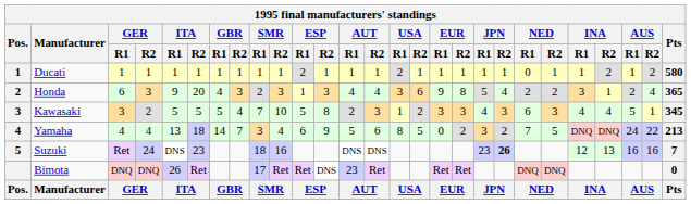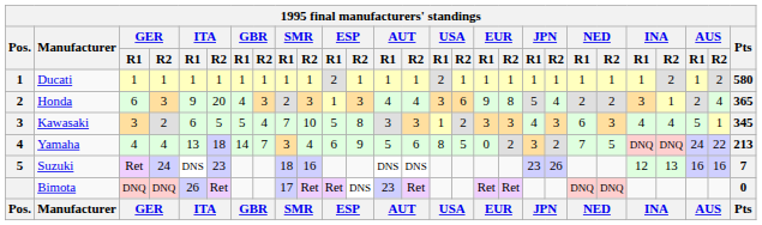 <table class="wikitable" style="font-size: 85%; text-align: center">
 <tr>
 <th colspan=33>1995 final manufacturers' standings</th>
 </tr>
 <tr valign="top">
 <th valign="middle" rowspan=2>Pos.</th>
 <th valign="middle" rowspan=2>Manufacturer</th>
 <th colspan=2><a href='#'>GER</a><br></th>
 <th colspan=2><a href='#'>ITA</a><br></th>
 <th colspan=2><a href='#'>GBR</a><br></th>
 <th colspan=2><a href='#'>SMR</a><br></th>
 <th colspan=2><a href='#'>ESP</a><br></th>
 <th colspan=2><a href='#'>AUT</a><br></th>
 <th colspan=2><a href='#'>USA</a><br></th>
 <th colspan=2><a href='#'>EUR</a><br></th>
 <th colspan=2><a href='#'>JPN</a><br></th>
 <th colspan=2><a href='#'>NED</a><br></th>
 <th colspan=2><a href='#'>INA</a><br></th>
 <th colspan=2><a href='#'>AUS</a><br></th>
 <th valign="middle" rowspan=2>Pts</th>
 </tr>
 <tr>
 <th>R1</th>
 <th>R2</th>
 <th>R1</th>
 <th>R2</th>
 <th>R1</th>
 <th>R2</th>
 <th>R1</th>
 <th>R2</th>
 <th>R1</th>
 <th>R2</th>
 <th>R1</th>
 <th>R2</th>
 <th>R1</th>
 <th>R2</th>
 <th>R1</th>
 <th>R2</th>
 <th>R1</th>
 <th>R2</th>
 <th>R1</th>
 <th>R2</th>
 <th>R1</th>
 <th>R2</th>
 <th>R1</th>
 <th>R2</th>
 </tr>
 <tr>
 <th>1</th>
 <td align=left> <a href='#'>Ducati</a></td>
 <td style="background:#ffffbf;">1</td>
 <td style="background:#ffffbf;">1</td>
 <td style="background:#ffffbf;">1</td>
 <td style="background:#ffffbf;">1</td>
 <td style="background:#ffffbf;">1</td>
 <td style="background:#ffffbf;">1</td>
 <td style="background:#ffffbf;">1</td>
 <td style="background:#ffffbf;">1</td>
 <td style="background:#dfdfdf;">2</td>
 <td style="background:#ffffbf;">1</td>
 <td style="background:#ffffbf;">1</td>
 <td style="background:#ffffbf;">1</td>
 <td style="background:#dfdfdf;">2</td>
 <td style="background:#ffffbf;">1</td>
 <td style="background:#ffffbf;">1</td>
 <td style="background:#ffffbf;">1</td>
 <td style="background:#ffffbf;">1</td>
 <td style="background:#ffffbf;">1</td>
-<td style="background:#ffffbf;">0</td>
+<td style="background:#ffffbf;">1</td>
 <td style="background:#ffffbf;">1</td>
 <td style="background:#ffffbf;">1</td>
 <td style="background:#dfdfdf;">2</td>
 <td style="background:#ffffbf;">1</td>
 <td style="background:#dfdfdf;">2</td>
 <th>580</th>
 </tr>
 <tr>
 <th>2</th>
 <td align=left> <a href='#'>Honda</a></td>
 <td style="background:#dfffdf;">6</td>
 <td style="background:#ffdf9f;">3</td>
 <td style="background:#dfffdf;">9</td>
 <td style="background:#dfffdf;">20</td>
 <td style="background:#dfffdf;">4</td>
 <td style="background:#ffdf9f;">3</td>
 <td style="background:#dfdfdf;">2</td>
 <td style="background:#ffdf9f;">3</td>
 <td style="background:#ffffbf;">1</td>
 <td style="background:#ffdf9f;">3</td>
 <td style="background:#dfffdf;">4</td>
 <td style="background:#dfffdf;">4</td>
 <td style="background:#ffdf9f;">3</td>
 <td style="background:#ffdf9f;">6</td>
 <td style="background:#dfffdf;">9</td>
 <td style="background:#dfffdf;">8</td>
 <td style="background:#dfdfdf;">5</td>
 <td style="background:#dfffdf;">4</td>
 <td style="background:#dfdfdf;">2</td>
 <td style="background:#dfdfdf;">2</td>
 <td style="background:#ffdf9f;">3</td>
 <td style="background:#ffffbf;">1</td>
 <td style="background:#dfdfdf;">2</td>
 <td style="background:#dfffdf;">4</td>
 <th>365</th>
 </tr>
 <tr>
 <th>3</th>
 <td align=left> <a href='#'>Kawasaki</a></td>
 <td style="background:#ffdf9f;">3</td>
 <td style="background:#dfdfdf;">2</td>
-<td style="background:#dfffdf;">5</td>
+<td style="background:#dfffdf;">6</td>
 <td style="background:#dfffdf;">5</td>
 <td style="background:#dfffdf;">5</td>
 <td style="background:#dfffdf;">4</td>
 <td style="background:#dfffdf;">7</td>
 <td style="background:#dfffdf;">10</td>
 <td style="background:#dfffdf;">5</td>
 <td style="background:#dfffdf;">8</td>
-<td style="background:#dfdfdf;">2</td>
+<td style="background:#dfdfdf;">3</td>
 <td style="background:#ffdf9f;">3</td>
 <td style="background:#ffffbf;">1</td>
 <td style="background:#dfdfdf;">2</td>
 <td style="background:#ffdf9f;">3</td>
 <td style="background:#ffdf9f;">3</td>
 <td style="background:#dfffdf;">4</td>
 <td style="background:#ffdf9f;">3</td>
 <td style="background:#dfffdf;">6</td>
 <td style="background:#ffdf9f;">3</td>
 <td style="background:#dfffdf;">4</td>
 <td style="background:#dfffdf;">4</td>
 <td style="background:#dfffdf;">5</td>
 <td style="background:#ffffbf;">1</td>
 <th>345</th>
 </tr>
 <tr>
 <th>4</th>
 <td align=left> <a href='#'>Yamaha</a></td>
 <td style="background:#dfffdf;">4</td>
 <td style="background:#dfffdf;">4</td>
 <td style="background:#dfffdf;">13</td>
 <td style="background:#cfcfff;">18</td>
 <td style="background:#dfffdf;">14</td>
 <td style="background:#dfffdf;">7</td>
 <td style="background:#ffdf9f;">3</td>
 <td style="background:#dfffdf;">4</td>
 <td style="background:#dfffdf;">6</td>
 <td style="background:#dfffdf;">9</td>
 <td style="background:#dfffdf;">5</td>
 <td style="background:#dfffdf;">6</td>
 <td style="background:#dfffdf;">8</td>
 <td style="background:#dfffdf;">5</td>
 <td style="background:#dfffdf;">0</td>
 <td style="background:#dfdfdf;">2</td>
 <td style="background:#ffdf9f;">3</td>
 <td style="background:#dfdfdf;">2</td>
 <td style="background:#dfffdf;">7</td>
 <td style="background:#dfffdf;">5</td>
 <td style="background:#ffcfcf;"><small>DNQ</small></td>
 <td style="background:#ffcfcf;"><small>DNQ</small></td>
 <td style="background:#cfcfff;">24</td>
 <td style="background:#cfcfff;">22</td>
 <th>213</th>
 </tr>
 <tr>
 <th>5</th>
 <td align=left> <a href='#'>Suzuki</a></td>
 <td style="background:#efcfff;">Ret</td>
 <td style="background:#cfcfff;">24</td>
 <td style="background:#ffffff;"><small>DNS</small></td>
 <td style="background:#cfcfff;">23</td>
 <td></td>
 <td></td>
 <td style="background:#cfcfff;">18</td>
 <td style="background:#cfcfff;">16</td>
 <td></td>
 <td></td>
 <td style="background:#ffffff;"><small>DNS</small></td>
 <td style="background:#ffffff;"><small>DNS</small></td>
 <td></td>
 <td></td>
 <td></td>
 <td></td>
 <td style="background:#cfcfff;">23</td>
-<td style="background:#cfcfff;"><strong>26</strong></td>
+<td style="background:#cfcfff;">26</td>
 <td></td>
 <td></td>
 <td style="background:#dfffdf;">12</td>
 <td style="background:#dfffdf;">13</td>
 <td style="background:#cfcfff;">16</td>
 <td style="background:#cfcfff;">16</td>
 <th>7</th>
 </tr>
 <tr>
 <th></th>
 <td align=left> <a href='#'>Bimota</a></td>
 <td style="background:#ffcfcf;"><small>DNQ</small></td>
 <td style="background:#ffcfcf;"><small>DNQ</small></td>
 <td style="background:#cfcfff;">26</td>
 <td style="background:#efcfff;">Ret</td>
 <td></td>
 <td></td>
 <td style="background:#cfcfff;">17</td>
 <td style="background:#efcfff;">Ret</td>
 <td style="background:#efcfff;">Ret</td>
 <td style="background:#ffffff;"><small>DNS</small></td>
 <td style="background:#cfcfff;">23</td>
 <td style="background:#efcfff;">Ret</td>
 <td></td>
 <td></td>
 <td style="background:#efcfff;">Ret</td>
 <td style="background:#efcfff;">Ret</td>
 <td></td>
 <td></td>
 <td style="background:#ffcfcf;"><small>DNQ</small></td>
 <td style="background:#ffcfcf;"><small>DNQ</small></td>
 <td></td>
 <td></td>
 <td></td>
 <td></td>
 <th>0</th>
 </tr>
 <tr valign="top">
 <th valign="middle">Pos.</th>
 <th valign="middle">Manufacturer</th>
 <th colspan=2><a href='#'>GER</a><br></th>
 <th colspan=2><a href='#'>ITA</a><br></th>
 <th colspan=2><a href='#'>GBR</a><br></th>
 <th colspan=2><a href='#'>SMR</a><br></th>
 <th colspan=2><a href='#'>ESP</a><br></th>
 <th colspan=2><a href='#'>AUT</a><br></th>
 <th colspan=2><a href='#'>USA</a><br></th>
 <th colspan=2><a href='#'>EUR</a><br></th>
 <th colspan=2><a href='#'>JPN</a><br></th>
 <th colspan=2><a href='#'>NED</a><br></th>
 <th colspan=2><a href='#'>INA</a><br></th>
 <th colspan=2><a href='#'>AUS</a><br></th>
 <th valign="middle">Pts</th>
 </tr>
 </table>
